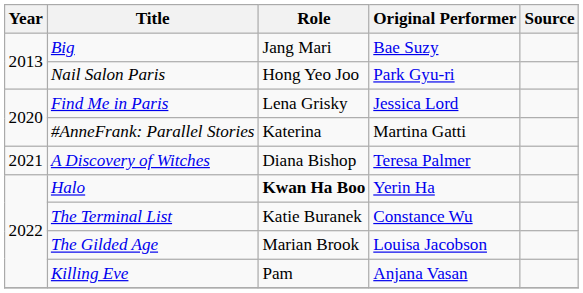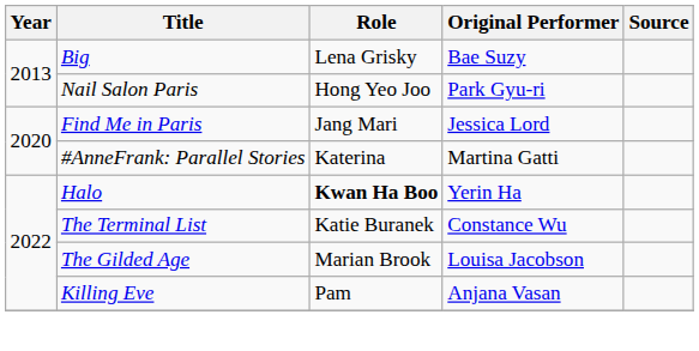 <table class="wikitable" style="font-size: 90%;">
 <tr>
 <th>Year</th>
 <th>Title</th>
 <th>Role</th>
 <th>Original Performer</th>
 <th>Source</th>
 </tr>
 <tr>
 <td rowspan="2">2013</td>
 <td><em><a href='#'>Big</a></em></td>
-<td>Jang Mari</td>
+<td>Lena Grisky</td>
 <td><a href='#'>Bae Suzy</a></td>
 <td></td>
 </tr>
 <tr>
 <td><em>Nail Salon Paris</em></td>
 <td>Hong Yeo Joo</td>
 <td><a href='#'>Park Gyu-ri</a></td>
 <td></td>
 </tr>
 <tr>
 <td rowspan="2">2020</td>
 <td><em><a href='#'>Find Me in Paris</a></em></td>
-<td>Lena Grisky</td>
+<td>Jang Mari</td>
 <td><a href='#'>Jessica Lord</a></td>
 <td></td>
 </tr>
 <tr>
 <td><em>#AnneFrank: Parallel Stories</em></td>
 <td>Katerina</td>
 <td>Martina Gatti</td>
-<td></td>
-</tr>
-<tr>
-<td rowspan="1">2021</td>
-<td><em><a href='#'>A Discovery of Witches</a></em></td>
-<td>Diana Bishop</td>
-<td><a href='#'>Teresa Palmer</a></td>
 <td></td>
 </tr>
 <tr>
 <td rowspan="4">2022</td>
 <td><em><a href='#'>Halo</a></em></td>
 <td><strong>Kwan Ha Boo</strong></td>
 <td><a href='#'>Yerin Ha</a></td>
 <td></td>
 </tr>
 <tr>
 <td><em><a href='#'>The Terminal List</a></em></td>
 <td>Katie Buranek</td>
 <td><a href='#'>Constance Wu</a></td>
 <td></td>
 </tr>
 <tr>
 <td><em><a href='#'>The Gilded Age</a></em></td>
 <td>Marian Brook</td>
 <td><a href='#'>Louisa Jacobson</a></td>
 <td></td>
 </tr>
 <tr>
 <td><em><a href='#'>Killing Eve</a></em></td>
 <td>Pam</td>
 <td><a href='#'>Anjana Vasan</a></td>
 <td></td>
 </tr>
 <tr>
 </tr>
 </table>
